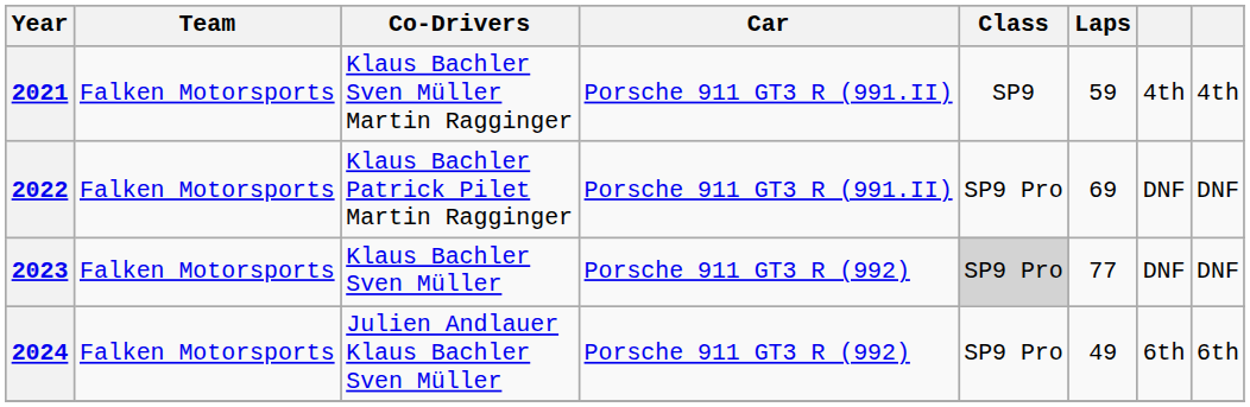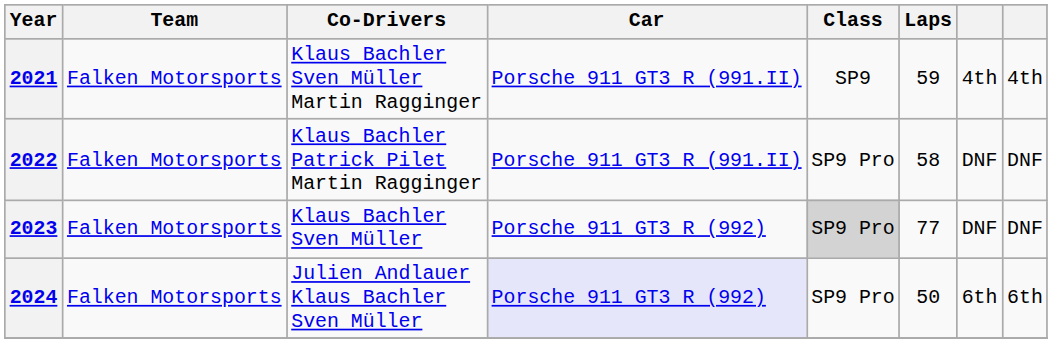 <table class="wikitable" style="text-align:center; font-size:90%">
 <tr>
 <th>Year</th>
 <th>Team</th>
 <th>Co-Drivers</th>
 <th>Car</th>
 <th>Class</th>
 <th>Laps</th>
 <th></th>
 <th></th>
 </tr>
 <tr>
 <th><a href='#'>2021</a></th>
 <td align="left"> <a href='#'>Falken Motorsports</a></td>
 <td align="left"> <a href='#'>Klaus Bachler</a><br> <a href='#'>Sven Müller</a><br> Martin Ragginger</td>
 <td align="left"><a href='#'>Porsche 911 GT3 R (991.II)</a></td>
 <td>SP9</td>
 <td>59</td>
 <td>4th</td>
 <td>4th</td>
 </tr>
 <tr>
 <th><a href='#'>2022</a></th>
 <td align="left"> <a href='#'>Falken Motorsports</a></td>
 <td align="left"> <a href='#'>Klaus Bachler</a><br> <a href='#'>Patrick Pilet</a><br> Martin Ragginger</td>
 <td align="left"><a href='#'>Porsche 911 GT3 R (991.II)</a></td>
 <td>SP9 Pro</td>
-<td>69</td>
+<td>58</td>
 <td>DNF</td>
 <td>DNF</td>
 </tr>
 <tr>
 <th><a href='#'>2023</a></th>
 <td align="left"> <a href='#'>Falken Motorsports</a></td>
 <td align="left"> <a href='#'>Klaus Bachler</a><br> <a href='#'>Sven Müller</a></td>
 <td align="left"><a href='#'>Porsche 911 GT3 R (992)</a></td>
 <td style="background: lightgrey;">SP9 Pro</td>
 <td>77</td>
 <td>DNF</td>
 <td>DNF</td>
 </tr>
 <tr>
 <th><a href='#'>2024</a></th>
 <td align="left"> <a href='#'>Falken Motorsports</a></td>
 <td align="left"> <a href='#'>Julien Andlauer</a><br> <a href='#'>Klaus Bachler</a><br> <a href='#'>Sven Müller</a></td>
-<td align="left"><a href='#'>Porsche 911 GT3 R (992)</a></td>
+<td align="left" style="background: lavender;"><a href='#'>Porsche 911 GT3 R (992)</a></td>
 <td>SP9 Pro</td>
-<td>49</td>
+<td>50</td>
 <td>6th</td>
 <td>6th</td>
 </tr>
 <tr>
 </tr>
 </table>
